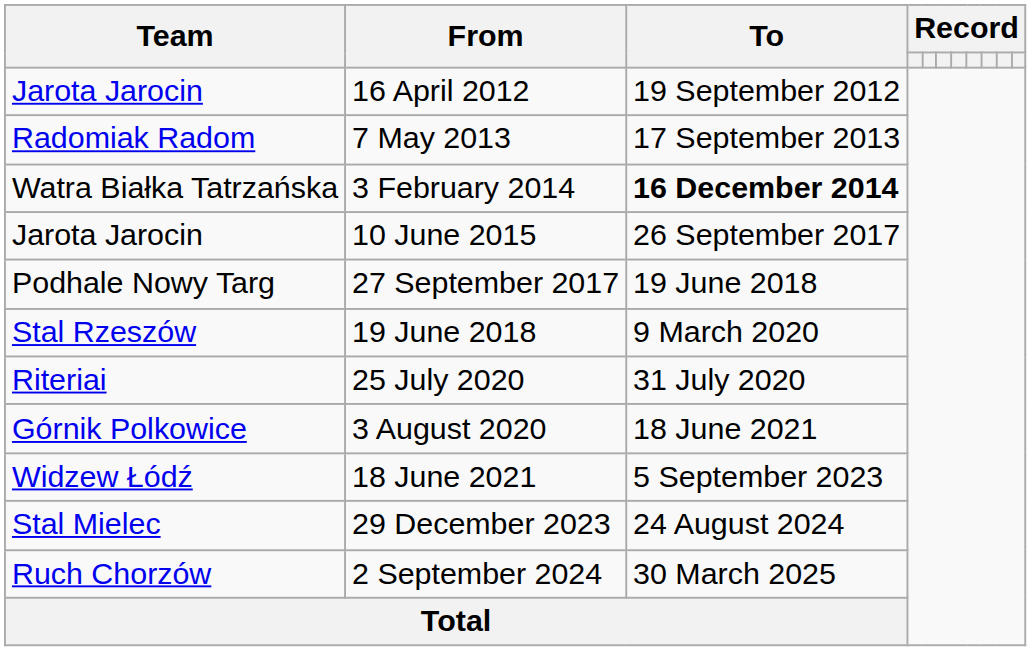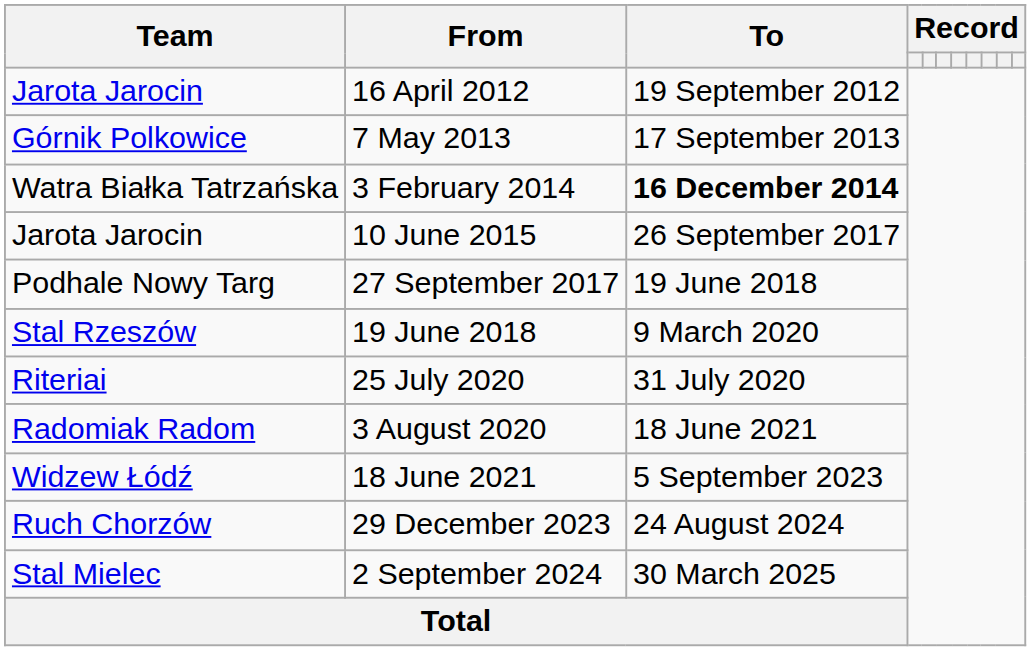 <table class="wikitable" style="text-align: center;">
 <tr>
 <th rowspan="2">Team</th>
 <th rowspan="2">From</th>
 <th rowspan="2">To</th>
 <th colspan="8">Record</th>
 </tr>
 <tr>
 <th></th>
 <th></th>
 <th></th>
 <th></th>
 <th></th>
 <th></th>
 <th></th>
 <th></th>
 </tr>
 <tr>
 <td align=left><a href='#'>Jarota Jarocin</a></td>
 <td align=left>16 April 2012</td>
 <td align=left>19 September 2012<br></td>
 </tr>
 <tr>
-<td align=left><a href='#'>Radomiak Radom</a></td>
+<td align=left><a href='#'>Górnik Polkowice</a></td>
 <td align=left>7 May 2013</td>
 <td align=left>17 September 2013<br></td>
 </tr>
 <tr>
 <td align=left>Watra Białka Tatrzańska</td>
 <td align=left>3 February 2014</td>
 <td align=left><strong>16 December 2014<br></strong></td>
 </tr>
 <tr>
 <td align=left>Jarota Jarocin</td>
 <td align=left>10 June 2015</td>
 <td align=left>26 September 2017<br></td>
 </tr>
 <tr>
 <td align=left>Podhale Nowy Targ</td>
 <td align=left>27 September 2017</td>
 <td align=left>19 June 2018<br></td>
 </tr>
 <tr>
 <td align=left><a href='#'>Stal Rzeszów</a></td>
 <td align=left>19 June 2018</td>
 <td align=left>9 March 2020<br></td>
 </tr>
 <tr>
 <td align=left><a href='#'>Riteriai</a></td>
 <td align=left>25 July 2020</td>
 <td align=left>31 July 2020<br></td>
 </tr>
 <tr>
-<td align=left><a href='#'>Górnik Polkowice</a></td>
+<td align=left><a href='#'>Radomiak Radom</a></td>
 <td align=left>3 August 2020</td>
 <td align=left>18 June 2021<br></td>
 </tr>
 <tr>
 <td align=left><a href='#'>Widzew Łódź</a></td>
 <td align=left>18 June 2021</td>
 <td align=left>5 September 2023<br></td>
 </tr>
 <tr>
-<td align=left><a href='#'>Stal Mielec</a></td>
+<td align=left><a href='#'>Ruch Chorzów</a></td>
 <td align=left>29 December 2023</td>
 <td align=left>24 August 2024<br></td>
 </tr>
 <tr>
-<td align=left><a href='#'>Ruch Chorzów</a></td>
+<td align=left><a href='#'>Stal Mielec</a></td>
 <td align=left>2 September 2024</td>
 <td align=left>30 March 2025<br></td>
 </tr>
 <tr>
 <th colspan="3">Total<br></th>
 </tr>
 </table>
